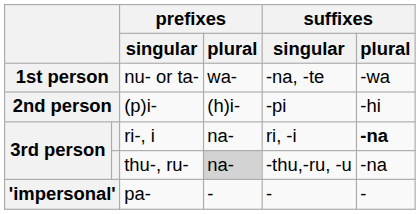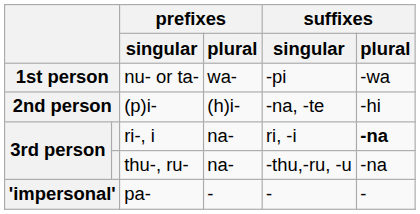 <table class="wikitable">
 <tr>
 <th rowspan="2" colspan="2"></th>
 <th colspan="2">prefixes</th>
 <th colspan="2">suffixes</th>
 </tr>
 <tr>
 <th>singular</th>
 <th>plural</th>
 <th>singular</th>
 <th>plural</th>
 </tr>
 <tr>
 <th colspan="2">1st person</th>
 <td>nu- or ta-</td>
 <td>wa-</td>
-<td>-na, -te</td>
+<td>-pi</td>
 <td>-wa</td>
 </tr>
 <tr>
 <th colspan="2">2nd person</th>
 <td>(p)i-</td>
 <td>(h)i-</td>
-<td>-pi</td>
+<td>-na, -te</td>
 <td>-hi</td>
 </tr>
 <tr>
 <th rowspan="2">3rd person</th>
 <th></th>
 <td>ri-, i</td>
 <td>na-</td>
 <td>ri, -i</td>
 <td><strong>-na</strong></td>
 </tr>
 <tr>
 <th></th>
 <td>thu-, ru-</td>
-<td style="background: lightgrey;">na-</td>
+<td>na-</td>
 <td>-thu,-ru, -u</td>
 <td>-na</td>
 </tr>
 <tr>
 <th colspan="2">'impersonal'</th>
 <td>pa-</td>
 <td>-</td>
 <td>-</td>
 <td>-</td>
 </tr>
 </table>
